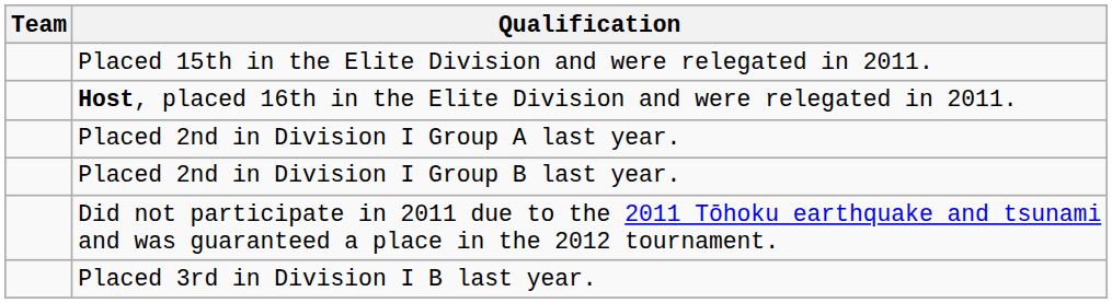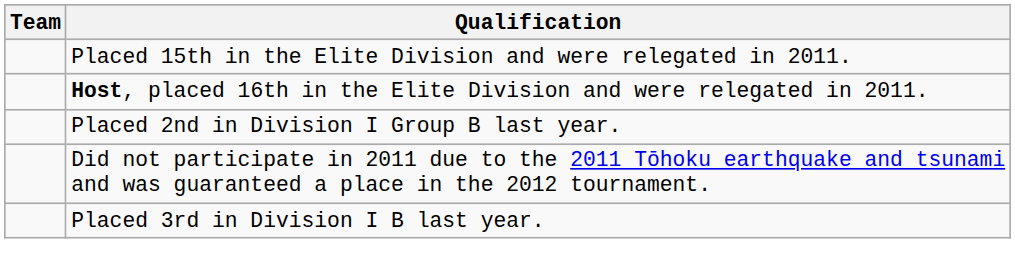 <table class="wikitable">
 <tr>
 <th>Team</th>
 <th>Qualification</th>
 </tr>
 <tr>
 <td></td>
 <td>Placed 15th in the Elite Division and were relegated in 2011.</td>
 </tr>
 <tr>
 <td></td>
 <td><strong>Host</strong>, placed 16th in the Elite Division and were relegated in 2011.</td>
 </tr>
 <tr>
 <td></td>
-<td>Placed 2nd in Division I Group A last year.</td>
-</tr>
-<tr>
-<td></td>
 <td>Placed 2nd in Division I Group B last year.</td>
 </tr>
 <tr>
 <td></td>
 <td>Did not participate in 2011 due to the <a href='#'>2011 Tōhoku earthquake and tsunami</a><br>and was guaranteed a place in the 2012 tournament.</td>
 </tr>
 <tr>
 <td></td>
 <td>Placed 3rd in Division I B last year.</td>
 </tr>
 </table>
